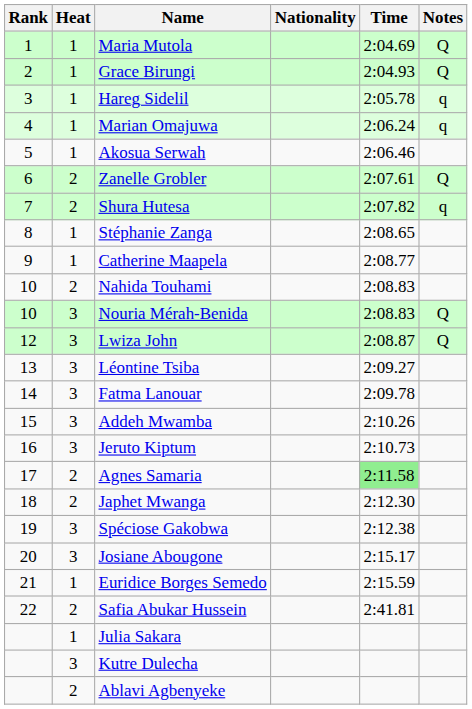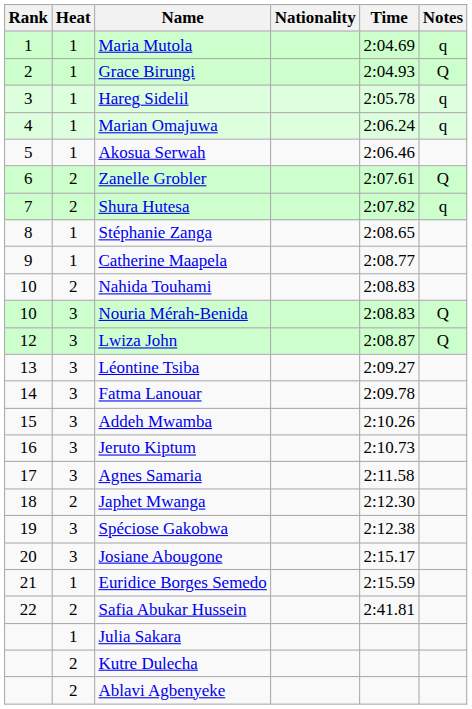 <table class="wikitable sortable" style="text-align:center">
 <tr>
 <th>Rank</th>
 <th>Heat</th>
 <th>Name</th>
 <th>Nationality</th>
 <th>Time</th>
 <th>Notes</th>
 </tr>
 <tr bgcolor=ccffcc>
 <td>1</td>
 <td>1</td>
 <td align=left><a href='#'>Maria Mutola</a></td>
 <td align=left></td>
 <td>2:04.69</td>
-<td>Q</td>
+<td>q</td>
 </tr>
 <tr bgcolor=ccffcc>
 <td>2</td>
 <td>1</td>
 <td align=left><a href='#'>Grace Birungi</a></td>
 <td align=left></td>
 <td>2:04.93</td>
 <td>Q</td>
 </tr>
 <tr bgcolor=ddffdd>
 <td>3</td>
 <td>1</td>
 <td align=left><a href='#'>Hareg Sidelil</a></td>
 <td align=left></td>
 <td>2:05.78</td>
 <td>q</td>
 </tr>
 <tr bgcolor=ddffdd>
 <td>4</td>
 <td>1</td>
 <td align=left><a href='#'>Marian Omajuwa</a></td>
 <td align=left></td>
 <td>2:06.24</td>
 <td>q</td>
 </tr>
 <tr>
 <td>5</td>
 <td>1</td>
 <td align=left><a href='#'>Akosua Serwah</a></td>
 <td align=left></td>
 <td>2:06.46</td>
 <td></td>
 </tr>
 <tr bgcolor=ccffcc>
 <td>6</td>
 <td>2</td>
 <td align=left><a href='#'>Zanelle Grobler</a></td>
 <td align=left></td>
 <td>2:07.61</td>
 <td>Q</td>
 </tr>
 <tr bgcolor=ccffcc>
 <td>7</td>
 <td>2</td>
 <td align=left><a href='#'>Shura Hutesa</a></td>
 <td align=left></td>
 <td>2:07.82</td>
 <td>q</td>
 </tr>
 <tr>
 <td>8</td>
 <td>1</td>
 <td align=left><a href='#'>Stéphanie Zanga</a></td>
 <td align=left></td>
 <td>2:08.65</td>
 <td></td>
 </tr>
 <tr>
 <td>9</td>
 <td>1</td>
 <td align=left><a href='#'>Catherine Maapela</a></td>
 <td align=left></td>
 <td>2:08.77</td>
 <td></td>
 </tr>
 <tr>
 <td>10</td>
 <td>2</td>
 <td align=left><a href='#'>Nahida Touhami</a></td>
 <td align=left></td>
 <td>2:08.83</td>
 <td></td>
 </tr>
 <tr bgcolor=ccffcc>
 <td>10</td>
 <td>3</td>
 <td align=left><a href='#'>Nouria Mérah-Benida</a></td>
 <td align=left></td>
 <td>2:08.83</td>
 <td>Q</td>
 </tr>
 <tr bgcolor=ccffcc>
 <td>12</td>
 <td>3</td>
 <td align=left><a href='#'>Lwiza John</a></td>
 <td align=left></td>
 <td>2:08.87</td>
 <td>Q</td>
 </tr>
 <tr>
 <td>13</td>
 <td>3</td>
 <td align=left><a href='#'>Léontine Tsiba</a></td>
 <td align=left></td>
 <td>2:09.27</td>
 <td></td>
 </tr>
 <tr>
 <td>14</td>
 <td>3</td>
 <td align=left><a href='#'>Fatma Lanouar</a></td>
 <td align=left></td>
 <td>2:09.78</td>
 <td></td>
 </tr>
 <tr>
 <td>15</td>
 <td>3</td>
 <td align=left><a href='#'>Addeh Mwamba</a></td>
 <td align=left></td>
 <td>2:10.26</td>
 <td></td>
 </tr>
 <tr>
 <td>16</td>
 <td>3</td>
 <td align=left><a href='#'>Jeruto Kiptum</a></td>
 <td align=left></td>
 <td>2:10.73</td>
 <td></td>
 </tr>
 <tr>
 <td>17</td>
-<td>2</td>
+<td>3</td>
 <td align=left><a href='#'>Agnes Samaria</a></td>
 <td align=left></td>
-<td style="background: lightgreen;">2:11.58</td>
+<td>2:11.58</td>
 <td></td>
 </tr>
 <tr>
 <td>18</td>
 <td>2</td>
 <td align=left><a href='#'>Japhet Mwanga</a></td>
 <td align=left></td>
 <td>2:12.30</td>
 <td></td>
 </tr>
 <tr>
 <td>19</td>
 <td>3</td>
 <td align=left><a href='#'>Spéciose Gakobwa</a></td>
 <td align=left></td>
 <td>2:12.38</td>
 <td></td>
 </tr>
 <tr>
 <td>20</td>
 <td>3</td>
 <td align=left><a href='#'>Josiane Abougone</a></td>
 <td align=left></td>
 <td>2:15.17</td>
 <td></td>
 </tr>
 <tr>
 <td>21</td>
 <td>1</td>
 <td align=left><a href='#'>Euridice Borges Semedo</a></td>
 <td align=left></td>
 <td>2:15.59</td>
 <td></td>
 </tr>
 <tr>
 <td>22</td>
 <td>2</td>
 <td align=left><a href='#'>Safia Abukar Hussein</a></td>
 <td align=left></td>
 <td>2:41.81</td>
 <td></td>
 </tr>
 <tr>
 <td></td>
 <td>1</td>
 <td align=left><a href='#'>Julia Sakara</a></td>
 <td align=left></td>
 <td></td>
 <td></td>
 </tr>
 <tr>
 <td></td>
-<td>3</td>
+<td>2</td>
 <td align=left><a href='#'>Kutre Dulecha</a></td>
 <td align=left></td>
 <td></td>
 <td></td>
 </tr>
 <tr>
 <td></td>
 <td>2</td>
 <td align=left><a href='#'>Ablavi Agbenyeke</a></td>
 <td align=left></td>
 <td></td>
 <td></td>
 </tr>
 </table>
